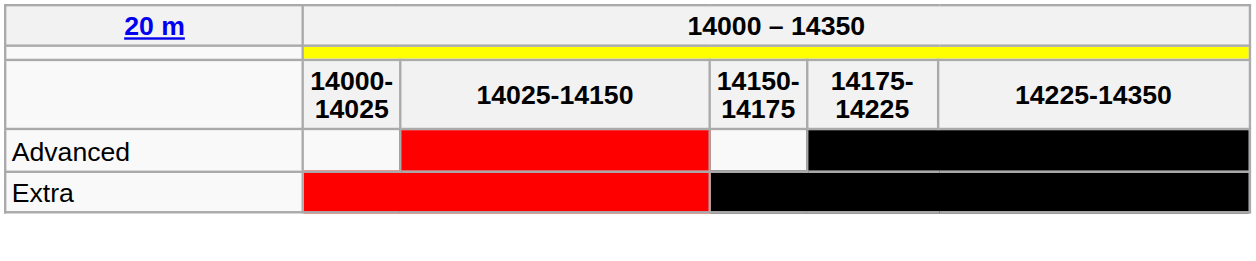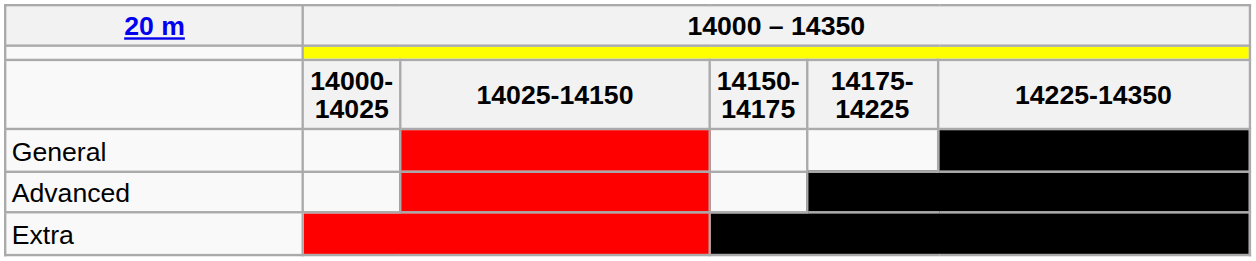 <table class="wikitable" style="font-size:70%">
 <tr>
 <th width=120px><a href='#'>20 m</a></th>
 <th colspan=5>14000 – 14350</th>
 </tr>
 <tr>
 <td></td>
 <td colspan=5 style="background-color: yellow"></td>
 </tr>
 <tr>
 <td></td>
 <th width= 25px>14000-14025</th>
 <th width=125px>14025-14150</th>
 <th width= 25px>14150-14175</th>
 <th width= 50px>14175-14225</th>
 <th width=125px>14225-14350</th>
 </tr>
 <tr>
+<td>General</td>
+<td></td>
+<td style="background-color: red"></td>
+<td></td>
+<td></td>
+<td style="background-color: black"></td>
+</tr>
+<tr>
 <td>Advanced</td>
 <td></td>
 <td style="background-color: red"></td>
 <td></td>
 <td colspan=2 style="background-color: black"></td>
 </tr>
 <tr>
 <td>Extra</td>
 <td colspan=2 style="background-color: red"></td>
 <td colspan=3 style="background-color: black"></td>
 </tr>
 </table>
